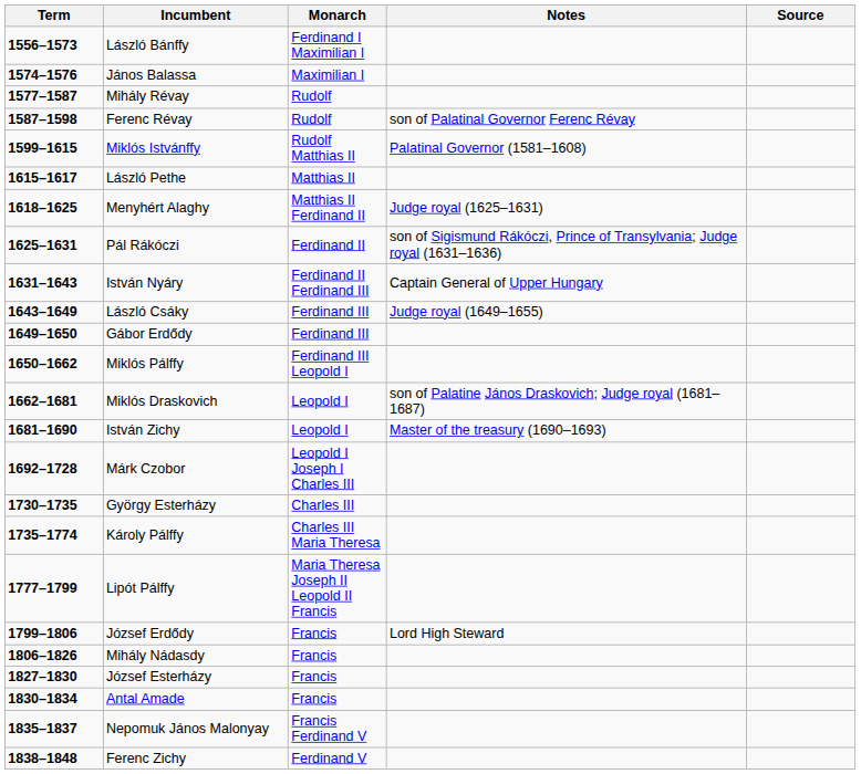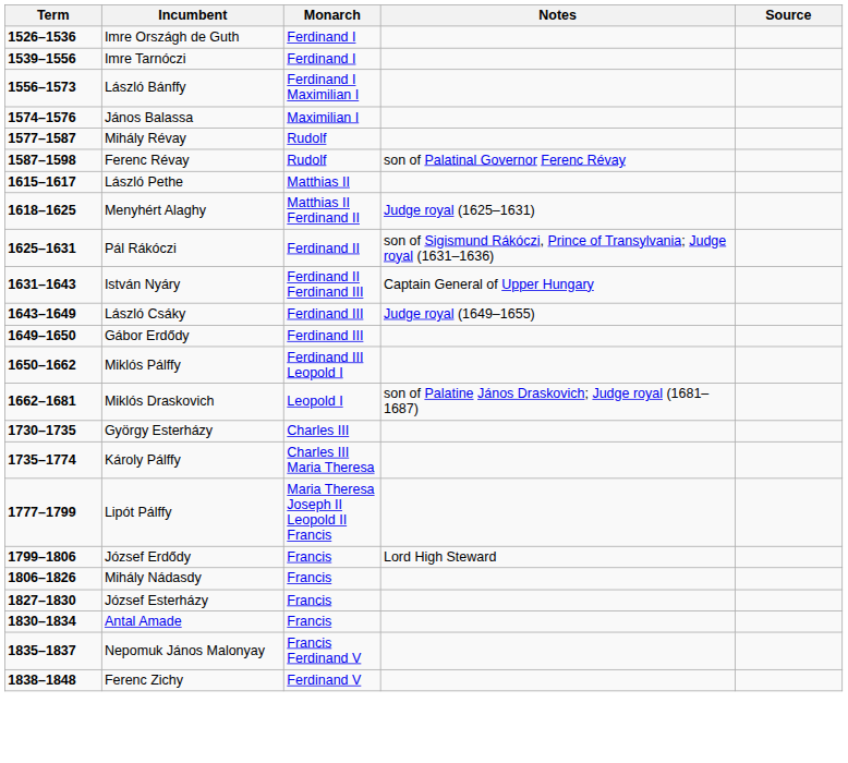 <table class="wikitable" style="width: 78%">
 <tr>
 <th scope="col" width="9%">Term</th>
 <th scope="col" width="17%">Incumbent</th>
 <th scope="col" width="9%">Monarch</th>
 <th scope="col" width="33%">Notes</th>
 <th scope="col" width="10%">Source</th>
+</tr>
+<tr>
+<td><strong>1526–1536</strong></td>
+<td>Imre Országh de Guth</td>
+<td><a href='#'>Ferdinand I</a></td>
+<td></td>
+<td></td>
+</tr>
+<tr>
+<td><strong>1539–1556</strong></td>
+<td>Imre Tarnóczi</td>
+<td><a href='#'>Ferdinand I</a></td>
+<td></td>
+<td></td>
 </tr>
 <tr>
 <td><strong>1556–1573</strong></td>
 <td>László Bánffy</td>
 <td><a href='#'>Ferdinand I</a><br><a href='#'>Maximilian I</a></td>
 <td></td>
 <td></td>
 </tr>
 <tr>
 <td><strong>1574–1576</strong></td>
 <td>János Balassa</td>
 <td><a href='#'>Maximilian I</a></td>
 <td></td>
 <td></td>
 </tr>
 <tr>
 <td><strong>1577–1587</strong></td>
 <td>Mihály Révay</td>
 <td><a href='#'>Rudolf</a></td>
 <td></td>
 <td></td>
 </tr>
 <tr>
 <td><strong>1587–1598</strong></td>
 <td>Ferenc Révay</td>
 <td><a href='#'>Rudolf</a></td>
 <td>son of <a href='#'>Palatinal Governor</a> <a href='#'>Ferenc Révay</a></td>
-<td></td>
-</tr>
-<tr>
-<td><strong>1599–1615</strong></td>
-<td><a href='#'>Miklós Istvánffy</a></td>
-<td><a href='#'>Rudolf</a><br><a href='#'>Matthias II</a></td>
-<td><a href='#'>Palatinal Governor</a> (1581–1608)</td>
 <td></td>
 </tr>
 <tr>
 <td><strong>1615–1617</strong></td>
 <td>László Pethe</td>
 <td><a href='#'>Matthias II</a></td>
 <td></td>
 <td></td>
 </tr>
 <tr>
 <td><strong>1618–1625</strong></td>
 <td>Menyhért Alaghy</td>
 <td><a href='#'>Matthias II</a><br><a href='#'>Ferdinand II</a></td>
 <td><a href='#'>Judge royal</a> (1625–1631)</td>
 <td></td>
 </tr>
 <tr>
 <td><strong>1625–1631</strong></td>
 <td>Pál Rákóczi</td>
 <td><a href='#'>Ferdinand II</a></td>
 <td>son of <a href='#'>Sigismund Rákóczi</a>, <a href='#'>Prince of Transylvania</a>; <a href='#'>Judge royal</a> (1631–1636)</td>
 <td></td>
 </tr>
 <tr>
 <td><strong>1631–1643</strong></td>
 <td>István Nyáry</td>
 <td><a href='#'>Ferdinand II</a><br><a href='#'>Ferdinand III</a></td>
 <td>Captain General of <a href='#'>Upper Hungary</a></td>
 <td></td>
 </tr>
 <tr>
 <td><strong>1643–1649</strong></td>
 <td>László Csáky</td>
 <td><a href='#'>Ferdinand III</a></td>
 <td><a href='#'>Judge royal</a> (1649–1655)</td>
 <td></td>
 </tr>
 <tr>
 <td><strong>1649–1650</strong></td>
 <td>Gábor Erdődy</td>
 <td><a href='#'>Ferdinand III</a></td>
 <td></td>
 <td></td>
 </tr>
 <tr>
 <td><strong>1650–1662</strong></td>
 <td>Miklós Pálffy</td>
 <td><a href='#'>Ferdinand III</a><br><a href='#'>Leopold I</a></td>
 <td></td>
 <td></td>
 </tr>
 <tr>
 <td><strong>1662–1681</strong></td>
 <td>Miklós Draskovich</td>
 <td><a href='#'>Leopold I</a></td>
 <td>son of <a href='#'>Palatine</a> <a href='#'>János Draskovich</a>; <a href='#'>Judge royal</a> (1681–1687)</td>
-<td></td>
-</tr>
-<tr>
-<td><strong>1681–1690</strong></td>
-<td>István Zichy</td>
-<td><a href='#'>Leopold I</a></td>
-<td><a href='#'>Master of the treasury</a> (1690–1693)</td>
-<td></td>
-</tr>
-<tr>
-<td><strong>1692–1728</strong></td>
-<td>Márk Czobor</td>
-<td><a href='#'>Leopold I</a><br><a href='#'>Joseph I</a><br><a href='#'>Charles III</a></td>
-<td></td>
 <td></td>
 </tr>
 <tr>
 <td><strong>1730–1735</strong></td>
 <td>György Esterházy</td>
 <td><a href='#'>Charles III</a></td>
 <td></td>
 <td></td>
 </tr>
 <tr>
 <td><strong>1735–1774</strong></td>
 <td>Károly Pálffy</td>
 <td><a href='#'>Charles III</a><br><a href='#'>Maria Theresa</a></td>
 <td></td>
 <td></td>
 </tr>
 <tr>
 <td><strong>1777–1799</strong></td>
 <td>Lipót Pálffy</td>
 <td><a href='#'>Maria Theresa</a><br><a href='#'>Joseph II</a><br><a href='#'>Leopold II</a><br><a href='#'>Francis</a></td>
 <td></td>
 <td></td>
 </tr>
 <tr>
 <td><strong>1799–1806</strong></td>
 <td>József Erdődy</td>
 <td><a href='#'>Francis</a></td>
 <td>Lord High Steward</td>
 <td></td>
 </tr>
 <tr>
 <td><strong>1806–1826</strong></td>
 <td>Mihály Nádasdy</td>
 <td><a href='#'>Francis</a></td>
 <td></td>
 <td></td>
 </tr>
 <tr>
 <td><strong>1827–1830</strong></td>
 <td>József Esterházy</td>
 <td><a href='#'>Francis</a></td>
 <td></td>
 <td></td>
 </tr>
 <tr>
 <td><strong>1830–1834</strong></td>
 <td><a href='#'>Antal Amade</a></td>
 <td><a href='#'>Francis</a></td>
 <td></td>
 <td></td>
 </tr>
 <tr>
 <td><strong>1835–1837</strong></td>
 <td>Nepomuk János Malonyay</td>
 <td><a href='#'>Francis</a><br><a href='#'>Ferdinand V</a></td>
 <td></td>
 <td></td>
 </tr>
 <tr>
 <td><strong>1838–1848</strong></td>
 <td>Ferenc Zichy</td>
 <td><a href='#'>Ferdinand V</a></td>
 <td></td>
 <td></td>
 </tr>
 </table>
